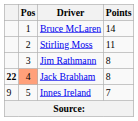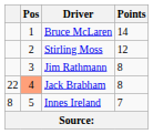 <table class="wikitable" style="font-size: 95%;">
 <tr>
 <th></th>
 <th>Pos</th>
 <th>Driver</th>
 <th>Points</th>
 </tr>
 <tr>
 <td align="left"></td>
 <td align="center">1</td>
 <td> <a href='#'>Bruce McLaren</a></td>
 <td align=left>14</td>
 </tr>
 <tr>
 <td align="left"></td>
 <td align="center">2</td>
 <td> <a href='#'>Stirling Moss</a></td>
-<td align=left>11</td>
+<td align=left>12</td>
 </tr>
 <tr>
 <td align="left"></td>
 <td align="center">3</td>
 <td> <a href='#'>Jim Rathmann</a></td>
 <td align=left>8</td>
 </tr>
 <tr>
-<td align="left"><strong> 22</strong></td>
+<td align="left"> 22</td>
 <td align="center" style="background: lightsalmon;">4</td>
 <td> <a href='#'>Jack Brabham</a></td>
 <td align=left>8</td>
 </tr>
 <tr>
-<td align="left"> 9</td>
+<td align="left"> 8</td>
 <td align="center">5</td>
 <td> <a href='#'>Innes Ireland</a></td>
 <td align=left>7</td>
 </tr>
 <tr>
 <th colspan=4>Source: </th>
 </tr>
 </table>
